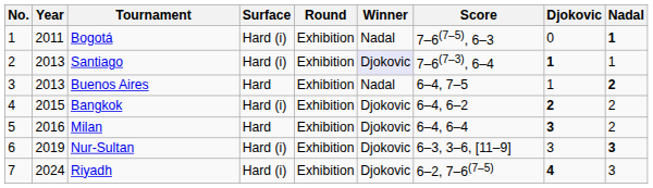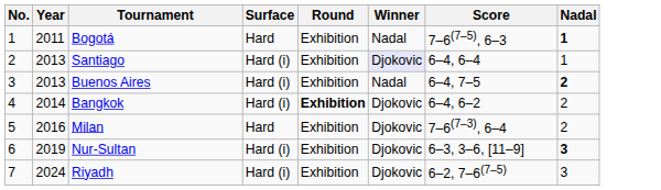 <table class="wikitable">
 <tr>
 <th>No.</th>
 <th>Year</th>
 <th width=200>Tournament</th>
 <th>Surface</th>
 <th>Round</th>
 <th>Winner</th>
 <th width=150>Score</th>
-<th>Djokovic</th>
 <th>Nadal</th>
 </tr>
 <tr>
 <td>1</td>
 <td>2011</td>
 <td> <a href='#'>Bogotá</a></td>
-<td>Hard (i)</td>
+<td>Hard</td>
 <td>Exhibition</td>
 <td>Nadal</td>
 <td>7–6<sup>(7–5)</sup>, 6–3</td>
-<td>0</td>
 <td><strong>1</strong></td>
 </tr>
 <tr>
 <td>2</td>
 <td>2013</td>
 <td> <a href='#'>Santiago</a></td>
 <td>Hard (i)</td>
 <td>Exhibition</td>
 <td style="background: lavender;">Djokovic</td>
-<td>7–6<sup>(7–3)</sup>, 6–4</td>
-<td><strong>1</strong></td>
+<td>6–4, 6–4</td>
 <td>1</td>
 </tr>
 <tr>
 <td>3</td>
 <td>2013</td>
 <td> <a href='#'>Buenos Aires</a></td>
-<td>Hard</td>
+<td>Hard (i)</td>
 <td>Exhibition</td>
 <td>Nadal</td>
 <td>6–4, 7–5</td>
-<td>1</td>
 <td><strong>2</strong></td>
 </tr>
 <tr>
 <td>4</td>
-<td>2015</td>
+<td>2014</td>
 <td> <a href='#'>Bangkok</a></td>
 <td>Hard (i)</td>
-<td>Exhibition</td>
+<td><strong>Exhibition</strong></td>
 <td>Djokovic</td>
 <td>6–4, 6–2</td>
-<td><strong>2</strong></td>
 <td>2</td>
 </tr>
 <tr>
 <td>5</td>
 <td>2016</td>
 <td> <a href='#'>Milan</a></td>
 <td>Hard</td>
 <td>Exhibition</td>
 <td>Djokovic</td>
-<td>6–4, 6–4</td>
-<td><strong>3</strong></td>
+<td>7–6<sup>(7–3)</sup>, 6–4</td>
 <td>2</td>
 </tr>
 <tr>
 <td>6</td>
 <td>2019</td>
 <td> <a href='#'>Nur-Sultan</a></td>
 <td>Hard (i)</td>
 <td>Exhibition</td>
 <td>Djokovic</td>
 <td>6–3, 3–6, [11–9]</td>
-<td>3</td>
 <td><strong>3</strong></td>
 </tr>
 <tr>
 <td>7</td>
 <td>2024</td>
 <td> <a href='#'>Riyadh</a></td>
 <td>Hard (i)</td>
 <td>Exhibition</td>
 <td>Djokovic</td>
 <td>6–2, 7–6<sup>(7–5)</sup></td>
-<td><strong>4</strong></td>
 <td>3</td>
 </tr>
 </table>
